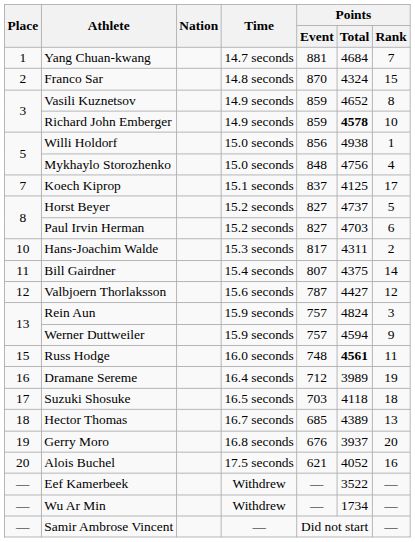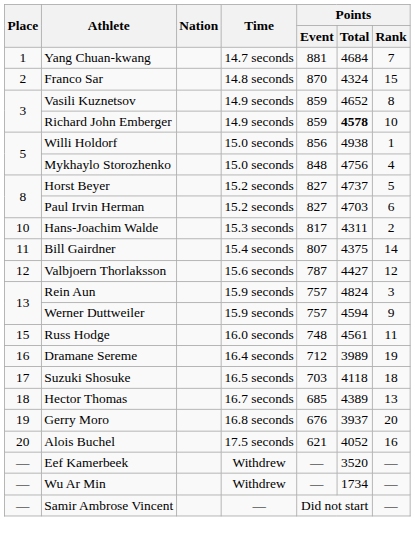 <table class=wikitable>
 <tr>
 <th rowspan=2>Place</th>
 <th rowspan=2>Athlete</th>
 <th rowspan=2>Nation</th>
 <th rowspan=2>Time</th>
 <th colspan=3>Points</th>
 </tr>
 <tr>
 <th>Event</th>
 <th>Total</th>
 <th>Rank</th>
 </tr>
 <tr align=center>
 <td>1</td>
 <td align=left>Yang Chuan-kwang</td>
 <td align=left></td>
 <td>14.7 seconds</td>
 <td>881</td>
 <td>4684</td>
 <td>7</td>
 </tr>
 <tr align=center>
 <td>2</td>
 <td align=left>Franco Sar</td>
 <td align=left></td>
 <td>14.8 seconds</td>
 <td>870</td>
 <td>4324</td>
 <td>15</td>
 </tr>
 <tr align=center>
 <td rowspan=2>3</td>
 <td align=left>Vasili Kuznetsov</td>
 <td align=left></td>
 <td>14.9 seconds</td>
 <td>859</td>
 <td>4652</td>
 <td>8</td>
 </tr>
 <tr align=center>
 <td align=left>Richard John Emberger</td>
 <td align=left></td>
 <td>14.9 seconds</td>
 <td>859</td>
 <td><strong>4578</strong></td>
 <td>10</td>
 </tr>
 <tr align=center>
 <td rowspan=2>5</td>
 <td align=left>Willi Holdorf</td>
 <td align=left></td>
 <td>15.0 seconds</td>
 <td>856</td>
 <td>4938</td>
 <td>1</td>
 </tr>
 <tr align=center>
 <td align=left>Mykhaylo Storozhenko</td>
 <td align=left></td>
 <td>15.0 seconds</td>
 <td>848</td>
 <td>4756</td>
 <td>4</td>
-</tr>
-<tr align=center>
-<td>7</td>
-<td align=left>Koech Kiprop</td>
-<td align=left></td>
-<td>15.1 seconds</td>
-<td>837</td>
-<td>4125</td>
-<td>17</td>
 </tr>
 <tr align=center>
 <td rowspan=2>8</td>
 <td align=left>Horst Beyer</td>
 <td align=left></td>
 <td>15.2 seconds</td>
 <td>827</td>
 <td>4737</td>
 <td>5</td>
 </tr>
 <tr align=center>
 <td align=left>Paul Irvin Herman</td>
 <td align=left></td>
 <td>15.2 seconds</td>
 <td>827</td>
 <td>4703</td>
 <td>6</td>
 </tr>
 <tr align=center>
 <td>10</td>
 <td align=left>Hans-Joachim Walde</td>
 <td align=left></td>
 <td>15.3 seconds</td>
 <td>817</td>
 <td>4311</td>
 <td>2</td>
 </tr>
 <tr align=center>
 <td>11</td>
 <td align=left>Bill Gairdner</td>
 <td align=left></td>
 <td>15.4 seconds</td>
 <td>807</td>
 <td>4375</td>
 <td>14</td>
 </tr>
 <tr align=center>
 <td>12</td>
 <td align=left>Valbjoern Thorlaksson</td>
 <td align=left></td>
 <td>15.6 seconds</td>
 <td>787</td>
 <td>4427</td>
 <td>12</td>
 </tr>
 <tr align=center>
 <td rowspan=2>13</td>
 <td align=left>Rein Aun</td>
 <td align=left></td>
 <td>15.9 seconds</td>
 <td>757</td>
 <td>4824</td>
 <td>3</td>
 </tr>
 <tr align=center>
 <td align=left>Werner Duttweiler</td>
 <td align=left></td>
 <td>15.9 seconds</td>
 <td>757</td>
 <td>4594</td>
 <td>9</td>
 </tr>
 <tr align=center>
 <td>15</td>
 <td align=left>Russ Hodge</td>
 <td align=left></td>
 <td>16.0 seconds</td>
 <td>748</td>
-<td><strong>4561</strong></td>
+<td>4561</td>
 <td>11</td>
 </tr>
 <tr align=center>
 <td>16</td>
 <td align=left>Dramane Sereme</td>
 <td align=left></td>
 <td>16.4 seconds</td>
 <td>712</td>
 <td>3989</td>
 <td>19</td>
 </tr>
 <tr align=center>
 <td>17</td>
 <td align=left>Suzuki Shosuke</td>
 <td align=left></td>
 <td>16.5 seconds</td>
 <td>703</td>
 <td>4118</td>
 <td>18</td>
 </tr>
 <tr align=center>
 <td>18</td>
 <td align=left>Hector Thomas</td>
 <td align=left></td>
 <td>16.7 seconds</td>
 <td>685</td>
 <td>4389</td>
 <td>13</td>
 </tr>
 <tr align=center>
 <td>19</td>
 <td align=left>Gerry Moro</td>
 <td align=left></td>
 <td>16.8 seconds</td>
 <td>676</td>
 <td>3937</td>
 <td>20</td>
 </tr>
 <tr align=center>
 <td>20</td>
 <td align=left>Alois Buchel</td>
 <td align=left></td>
 <td>17.5 seconds</td>
 <td>621</td>
 <td>4052</td>
 <td>16</td>
 </tr>
 <tr align=center>
 <td>—</td>
 <td align=left>Eef Kamerbeek</td>
 <td align=left></td>
 <td>Withdrew</td>
 <td>—</td>
-<td>3522</td>
+<td>3520</td>
 <td>—</td>
 </tr>
 <tr align=center>
 <td>—</td>
 <td align=left>Wu Ar Min</td>
 <td align=left></td>
 <td>Withdrew</td>
 <td>—</td>
 <td>1734</td>
 <td>—</td>
 </tr>
 <tr align=center>
 <td>—</td>
 <td align=left>Samir Ambrose Vincent</td>
 <td align=left></td>
 <td>—</td>
 <td colspan=2>Did not start</td>
 <td>—</td>
 </tr>
 </table>
